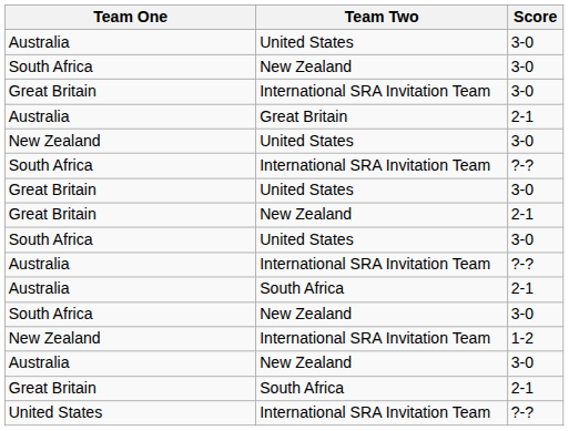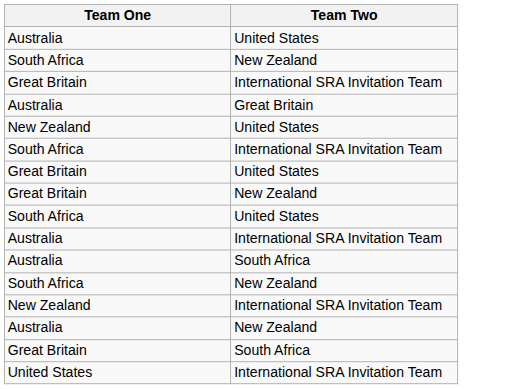 <table class="wikitable">
 <tr>
 <th width=250>Team One</th>
 <th width=250>Team Two</th>
-<th width=50>Score</th>
 </tr>
 <tr>
 <td> Australia</td>
 <td> United States</td>
-<td>3-0</td>
 </tr>
 <tr>
 <td> South Africa</td>
 <td> New Zealand</td>
-<td>3-0</td>
 </tr>
 <tr>
 <td> Great Britain</td>
 <td>International SRA Invitation Team</td>
-<td>3-0</td>
 </tr>
 <tr>
 <td> Australia</td>
 <td> Great Britain</td>
-<td>2-1</td>
 </tr>
 <tr>
 <td> New Zealand</td>
 <td> United States</td>
-<td>3-0</td>
 </tr>
 <tr>
 <td> South Africa</td>
 <td>International SRA Invitation Team</td>
-<td>?-?</td>
 </tr>
 <tr>
 <td> Great Britain</td>
 <td> United States</td>
-<td>3-0</td>
 </tr>
 <tr>
 <td> Great Britain</td>
 <td> New Zealand</td>
-<td>2-1</td>
 </tr>
 <tr>
 <td> South Africa</td>
 <td> United States</td>
-<td>3-0</td>
 </tr>
 <tr>
 <td> Australia</td>
 <td>International SRA Invitation Team</td>
-<td>?-?</td>
 </tr>
 <tr>
 <td> Australia</td>
 <td> South Africa</td>
-<td>2-1</td>
 </tr>
 <tr>
 <td> South Africa</td>
 <td> New Zealand</td>
-<td>3-0</td>
 </tr>
 <tr>
 <td> New Zealand</td>
 <td>International SRA Invitation Team</td>
-<td>1-2</td>
 </tr>
 <tr>
 <td> Australia</td>
 <td> New Zealand</td>
-<td>3-0</td>
 </tr>
 <tr>
 <td> Great Britain</td>
 <td> South Africa</td>
-<td>2-1</td>
 </tr>
 <tr>
 <td> United States</td>
 <td>International SRA Invitation Team</td>
-<td>?-?</td>
 </tr>
 </table>
